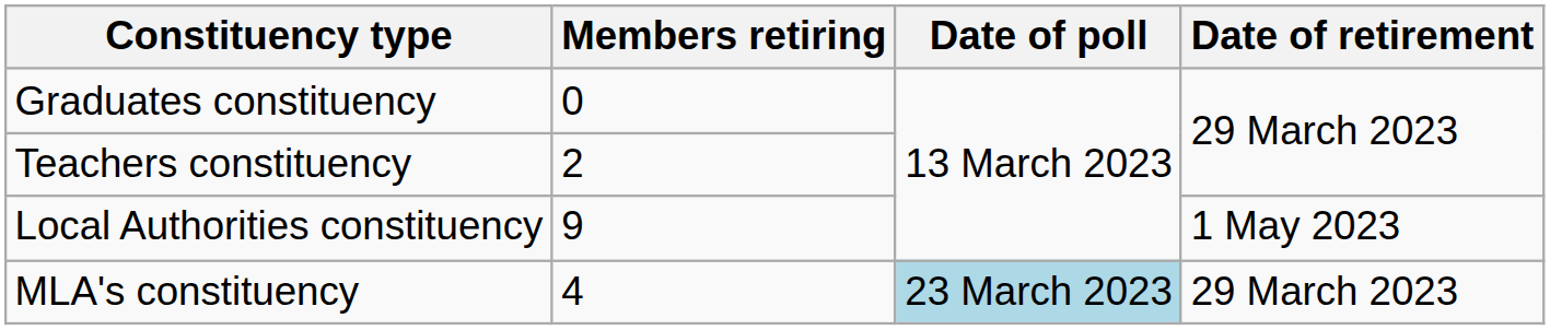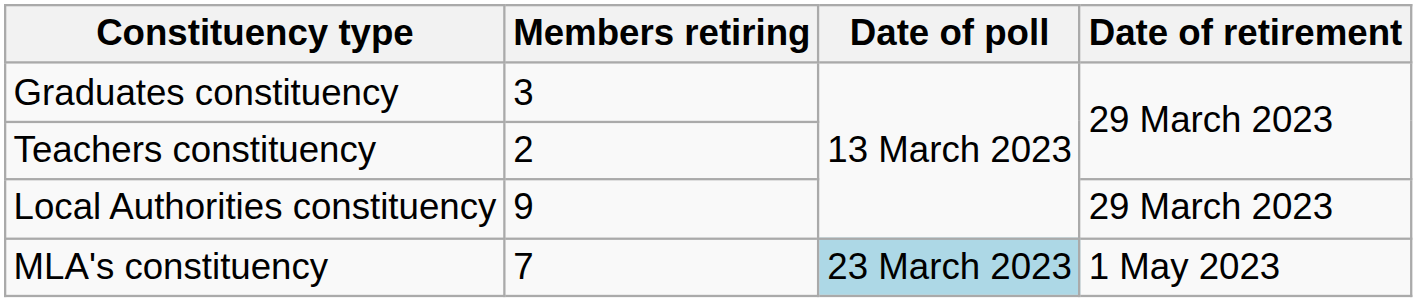 <table class="wikitable sortable">
 <tr>
 <th>Constituency type</th>
 <th>Members retiring</th>
 <th>Date of poll</th>
 <th>Date of retirement</th>
 </tr>
 <tr>
 <td>Graduates constituency</td>
-<td>0</td>
+<td>3</td>
 <td rowspan="3">13 March 2023</td>
 <td rowspan="2">29 March 2023</td>
 </tr>
 <tr>
 <td>Teachers constituency</td>
 <td>2</td>
 </tr>
 <tr>
 <td>Local Authorities constituency</td>
 <td>9</td>
-<td>1 May 2023</td>
+<td>29 March 2023</td>
 </tr>
 <tr>
 <td>MLA's constituency</td>
-<td>4</td>
+<td>7</td>
 <td style="background: lightblue;">23 March 2023</td>
-<td>29 March 2023</td>
+<td>1 May 2023</td>
 </tr>
 </table>
